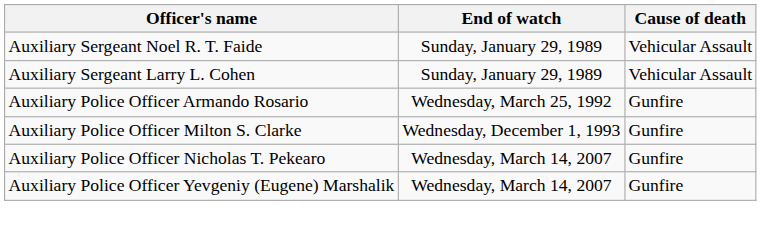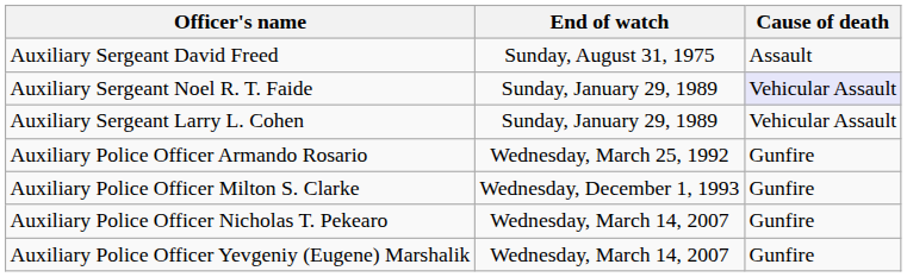 <table class="wikitable">
 <tr>
 <th>Officer's name</th>
 <th>End of watch</th>
 <th>Cause of death</th>
 </tr>
 <tr>
+<td>Auxiliary Sergeant David Freed </td>
+<td style="text-align:center;">Sunday, August 31, 1975</td>
+<td>Assault</td>
+</tr>
+<tr>
 <td>Auxiliary Sergeant Noel R. T. Faide </td>
 <td style="text-align:center;">Sunday, January 29, 1989</td>
-<td>Vehicular Assault</td>
+<td style="background: lavender;">Vehicular Assault</td>
 </tr>
 <tr>
 <td>Auxiliary Sergeant Larry L. Cohen </td>
 <td style="text-align:center;">Sunday, January 29, 1989</td>
 <td>Vehicular Assault</td>
 </tr>
 <tr>
 <td>Auxiliary Police Officer Armando Rosario </td>
 <td style="text-align:center;">Wednesday, March 25, 1992</td>
 <td>Gunfire</td>
 </tr>
 <tr>
 <td>Auxiliary Police Officer Milton S. Clarke </td>
 <td style="text-align:center;">Wednesday, December 1, 1993</td>
 <td>Gunfire</td>
 </tr>
 <tr>
 <td>Auxiliary Police Officer Nicholas T. Pekearo </td>
 <td style="text-align:center;">Wednesday, March 14, 2007</td>
 <td>Gunfire</td>
 </tr>
 <tr>
 <td>Auxiliary Police Officer Yevgeniy (Eugene) Marshalik </td>
 <td style="text-align:center;">Wednesday, March 14, 2007</td>
 <td>Gunfire</td>
 </tr>
 </table>
